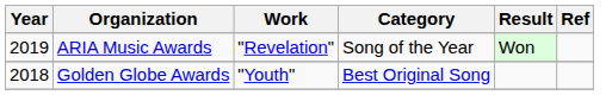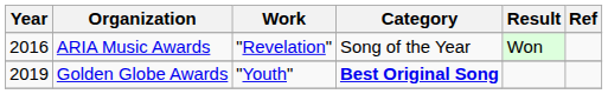 <table class="wikitable">
 <tr>
 <th>Year</th>
 <th>Organization</th>
 <th>Work</th>
 <th>Category</th>
 <th>Result</th>
 <th>Ref</th>
 </tr>
 <tr>
 </tr>
 <tr>
-<td>2019</td>
+<td>2016</td>
 <td><a href='#'>ARIA Music Awards</a></td>
 <td>"<a href='#'>Revelation</a>"</td>
 <td>Song of the Year</td>
 <td style="background: #ddffdd">Won</td>
 <td></td>
 </tr>
 <tr>
 </tr>
 <tr>
-<td>2018</td>
+<td>2019</td>
 <td><a href='#'>Golden Globe Awards</a></td>
 <td rowspan="1">"<a href='#'>Youth</a>"</td>
-<td><a href='#'>Best Original Song</a></td>
+<td><strong><a href='#'>Best Original Song</a></strong></td>
 <td></td>
 <td></td>
 </tr>
 <tr>
 </tr>
 </table>
